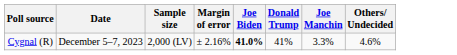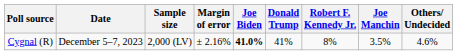 <table class="wikitable sortable mw-datatable" style="text-align:center;font-size:90%;line-height:17px">
 <tr>
 <th>Poll source</th>
 <th>Date</th>
 <th>Sample<br>size</th>
 <th>Margin<br>of error</th>
 <th class="unsortable"><a href='#'>Joe<br>Biden</a><br><small></small></th>
 <th class="unsortable"><a href='#'>Donald<br>Trump</a><br><small></small></th>
+<th class="unsortable"><a href='#'>Robert F.<br>Kennedy Jr.</a><br><small></small></th>
 <th class="unsortable"><a href='#'>Joe<br>Manchin</a><br><small></small></th>
 <th class="unsortable">Others/<br>Undecided</th>
 </tr>
 <tr>
 <td><a href='#'>Cygnal</a> (R)</td>
 <td data-sort-value="2023-05-15">December 5–7, 2023</td>
 <td>2,000 (LV)</td>
 <td>± 2.16%</td>
 <td><strong>41.0%</strong></td>
 <td>41%</td>
-<td>3.3%</td>
+<td>8%</td>
+<td>3.5%</td>
 <td>4.6%</td>
 </tr>
 </table>
